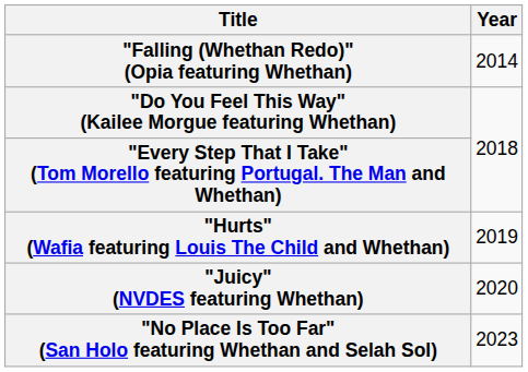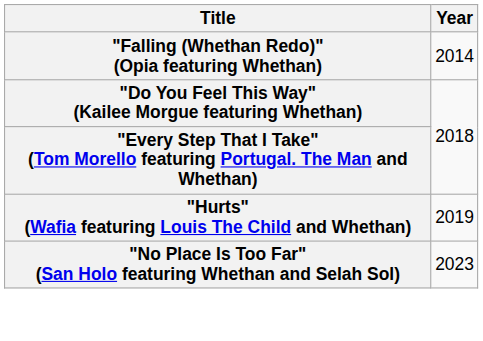 <table class="wikitable plainrowheaders" border="1" style="text-align:center;">
 <tr>
 <th scope="col" style="width:24em;">Title</th>
 <th scope="col">Year</th>
 </tr>
 <tr>
 <th scope="row">"Falling (Whethan Redo)" <br><span>(Opia featuring Whethan)</span></th>
 <td>2014</td>
 </tr>
 <tr>
 <th scope="row">"Do You Feel This Way" <br><span>(Kailee Morgue featuring Whethan)</span></th>
 <td rowspan="2">2018</td>
 </tr>
 <tr>
 <th scope="row">"Every Step That I Take" <br><span>(<a href='#'>Tom Morello</a> featuring <a href='#'>Portugal. The Man</a> and Whethan)</span></th>
 </tr>
 <tr>
 <th scope="row">"Hurts" <br><span>(<a href='#'>Wafia</a> featuring <a href='#'>Louis The Child</a> and Whethan)</span></th>
 <td>2019</td>
 </tr>
 <tr>
-<th scope="row">"Juicy"<br><span>(<a href='#'>NVDES</a> featuring Whethan)</span></th>
-<td>2020</td>
-</tr>
-<tr>
 <th scope="row">"No Place Is Too Far"<br><span>(<a href='#'>San Holo</a> featuring Whethan and Selah Sol)</span></th>
 <td>2023</td>
 </tr>
 </table>
